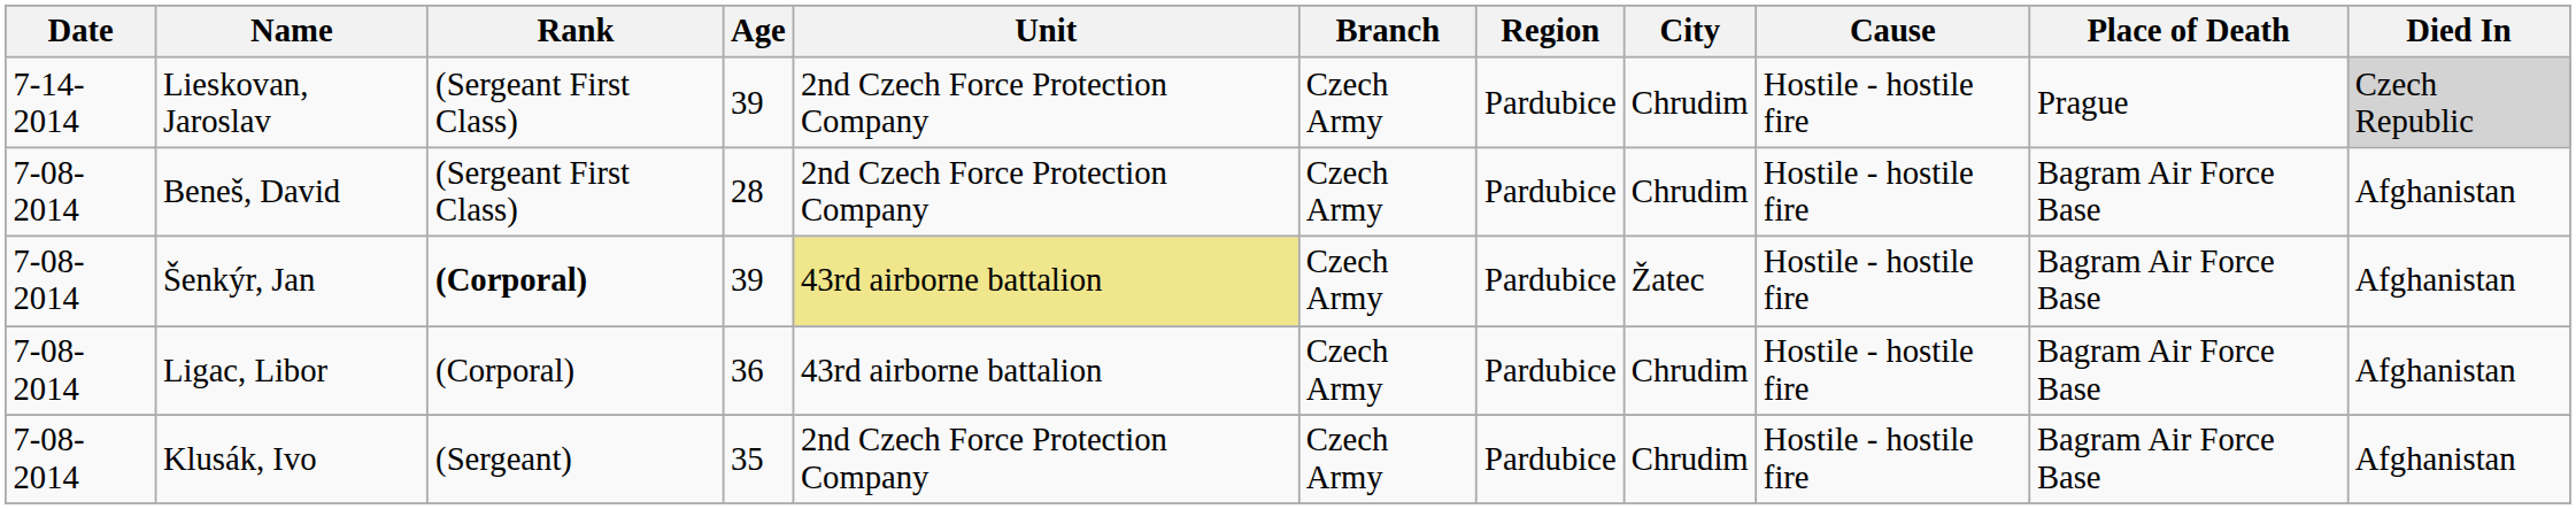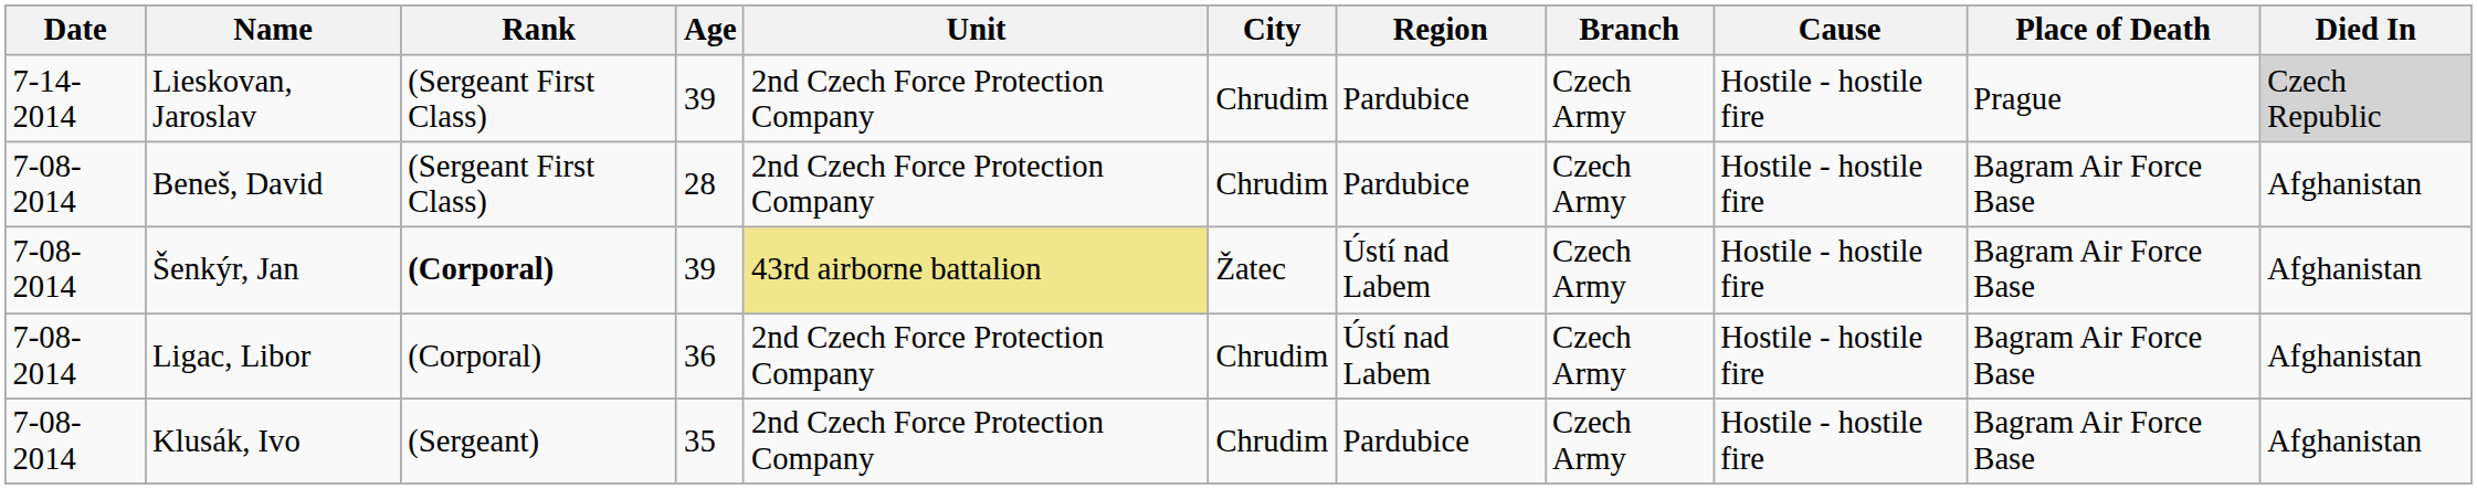 <table class="wikitable">
 <tr>
 <th>Date</th>
 <th>Name</th>
 <th>Rank</th>
 <th>Age</th>
 <th>Unit</th>
+<th>City</th>
+<th>Region</th>
 <th>Branch</th>
-<th>Region</th>
-<th>City</th>
 <th>Cause</th>
 <th>Place of Death</th>
 <th>Died In</th>
 </tr>
 <tr>
 <td>7-14-2014</td>
 <td>Lieskovan, Jaroslav</td>
 <td> (Sergeant First Class)</td>
 <td>39</td>
 <td>2nd Czech Force Protection Company</td>
+<td>Chrudim</td>
+<td>Pardubice</td>
 <td>Czech Army</td>
-<td>Pardubice</td>
-<td>Chrudim</td>
 <td>Hostile - hostile fire</td>
 <td>Prague</td>
 <td style="background: lightgrey;">Czech Republic</td>
 </tr>
 <tr>
 <td>7-08-2014</td>
 <td>Beneš, David</td>
 <td> (Sergeant First Class)</td>
 <td>28</td>
 <td>2nd Czech Force Protection Company</td>
+<td>Chrudim</td>
+<td>Pardubice</td>
 <td>Czech Army</td>
-<td>Pardubice</td>
-<td>Chrudim</td>
 <td>Hostile - hostile fire</td>
 <td>Bagram Air Force Base</td>
 <td>Afghanistan</td>
 </tr>
 <tr>
 <td>7-08-2014</td>
 <td>Šenkýr, Jan</td>
 <td><strong> (Corporal)</strong></td>
 <td>39</td>
 <td style="background: khaki;">43rd airborne battalion</td>
+<td>Žatec</td>
+<td>Ústí nad Labem</td>
 <td>Czech Army</td>
-<td>Pardubice</td>
-<td>Žatec</td>
 <td>Hostile - hostile fire</td>
 <td>Bagram Air Force Base</td>
 <td>Afghanistan</td>
 </tr>
 <tr>
 <td>7-08-2014</td>
 <td>Ligac, Libor</td>
 <td> (Corporal)</td>
 <td>36</td>
-<td>43rd airborne battalion</td>
+<td>2nd Czech Force Protection Company</td>
+<td>Chrudim</td>
+<td>Ústí nad Labem</td>
 <td>Czech Army</td>
-<td>Pardubice</td>
-<td>Chrudim</td>
 <td>Hostile - hostile fire</td>
 <td>Bagram Air Force Base</td>
 <td>Afghanistan</td>
 </tr>
 <tr>
 <td>7-08-2014</td>
 <td>Klusák, Ivo</td>
 <td> (Sergeant)</td>
 <td>35</td>
 <td>2nd Czech Force Protection Company</td>
+<td>Chrudim</td>
+<td>Pardubice</td>
 <td>Czech Army</td>
-<td>Pardubice</td>
-<td>Chrudim</td>
 <td>Hostile - hostile fire</td>
 <td>Bagram Air Force Base</td>
 <td>Afghanistan</td>
 </tr>
 </table>
